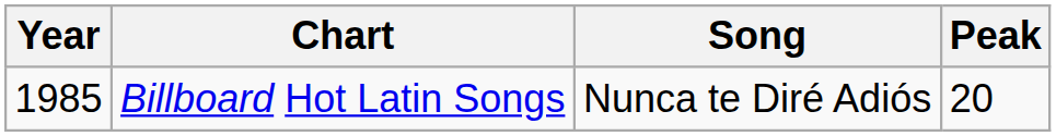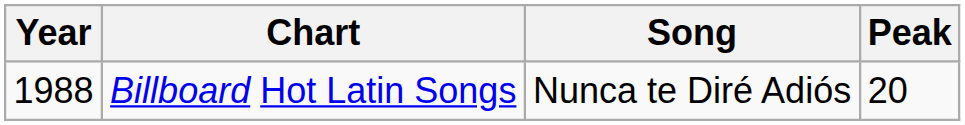 <table class="wikitable">
 <tr>
 <th>Year</th>
 <th>Chart</th>
 <th>Song</th>
 <th>Peak</th>
 </tr>
 <tr>
-<td>1985</td>
+<td>1988</td>
 <td><em><a href='#'>Billboard</a></em> <a href='#'>Hot Latin Songs</a></td>
 <td>Nunca te Diré Adiós</td>
 <td>20</td>
 </tr>
 </table>
